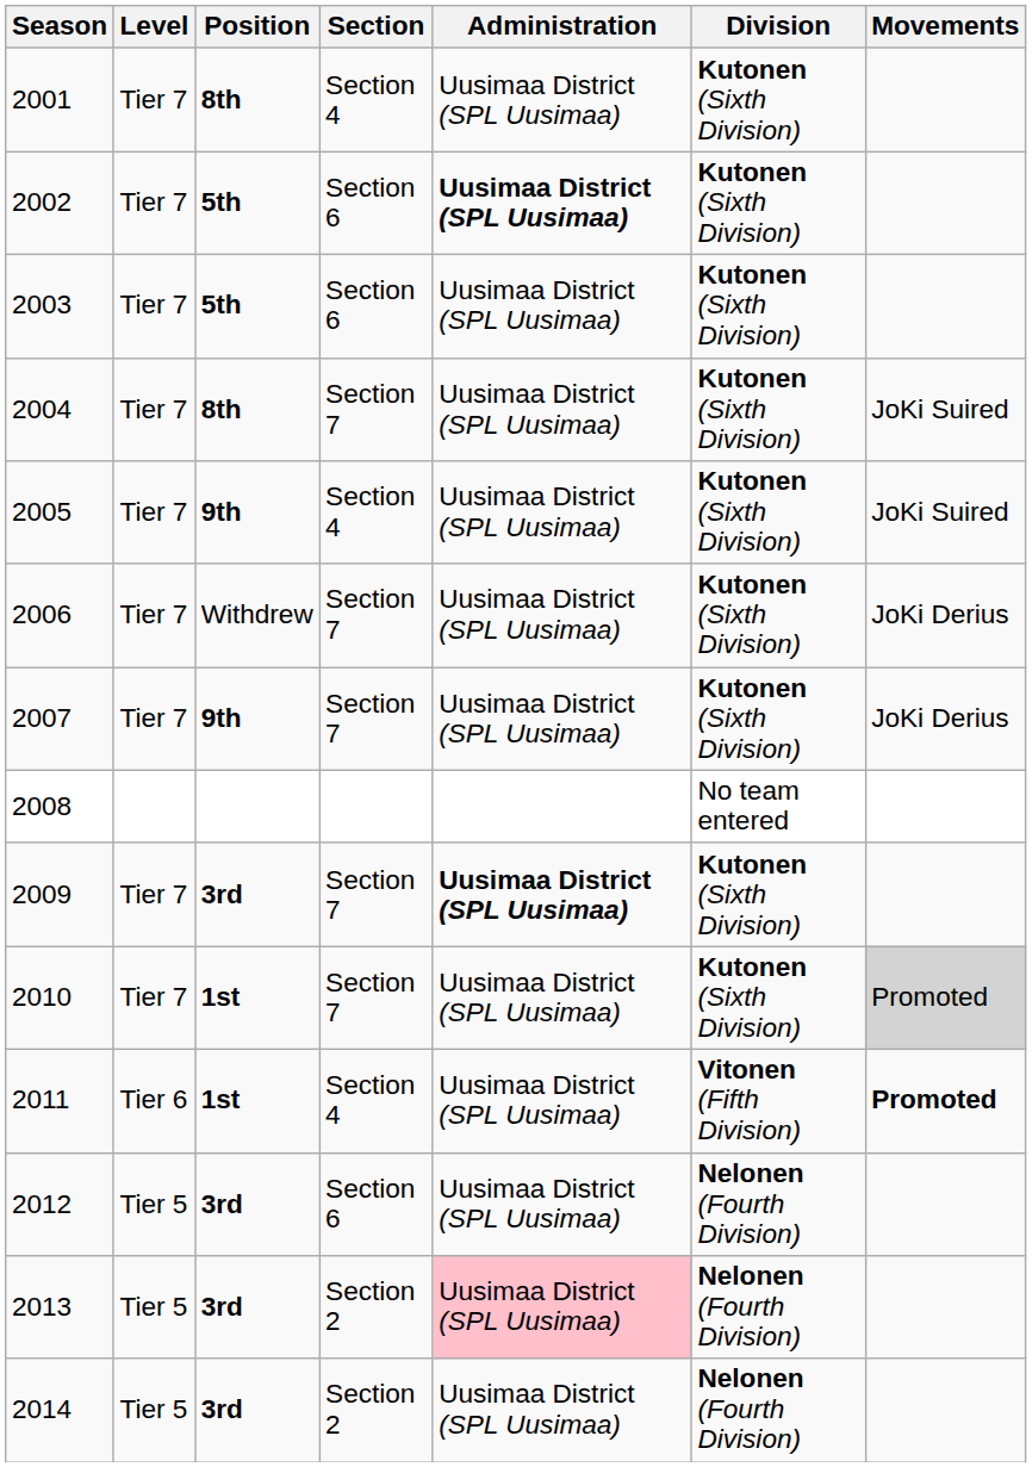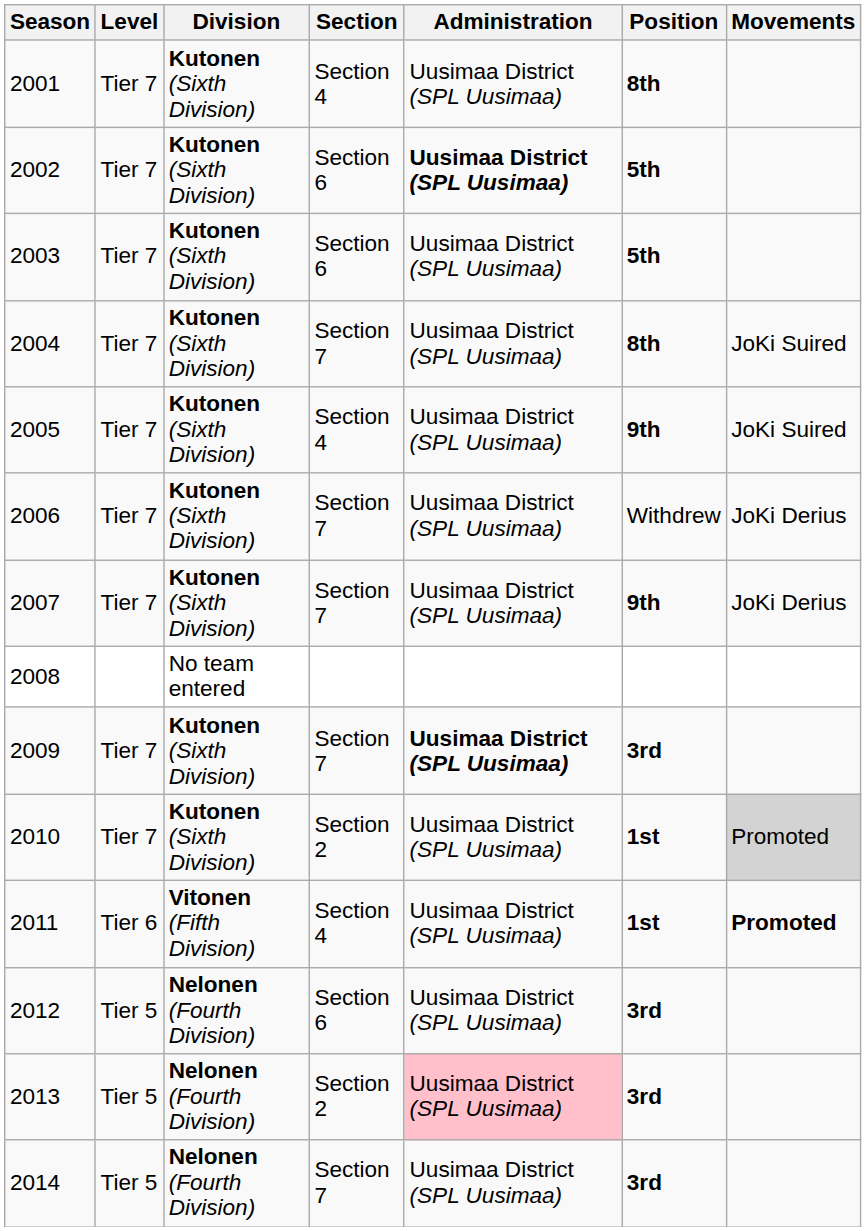 <table class="wikitable">
 <tr style="background:#f0f6fa;">
 <th>Season</th>
 <th>Level</th>
-<th>Position</th>
+<th>Division</th>
 <th>Section</th>
 <th>Administration</th>
-<th>Division</th>
+<th>Position</th>
 <th>Movements</th>
 </tr>
 <tr>
 <td>2001</td>
 <td>Tier 7</td>
-<td><strong>8th</strong></td>
+<td><strong>Kutonen</strong> <em>(Sixth Division)</em></td>
 <td>Section 4</td>
 <td>Uusimaa District <em>(SPL Uusimaa)</em></td>
-<td><strong>Kutonen</strong> <em>(Sixth Division)</em></td>
+<td><strong>8th</strong></td>
 <td></td>
 </tr>
 <tr>
 <td>2002</td>
 <td>Tier 7</td>
-<td><strong>5th</strong></td>
+<td><strong>Kutonen</strong> <em>(Sixth Division)</em></td>
 <td>Section 6</td>
 <td><strong>Uusimaa District <em>(SPL Uusimaa)</em></strong></td>
-<td><strong>Kutonen</strong> <em>(Sixth Division)</em></td>
+<td><strong>5th</strong></td>
 <td></td>
 </tr>
 <tr>
 <td>2003</td>
 <td>Tier 7</td>
-<td><strong>5th</strong></td>
+<td><strong>Kutonen</strong> <em>(Sixth Division)</em></td>
 <td>Section 6</td>
 <td>Uusimaa District <em>(SPL Uusimaa)</em></td>
-<td><strong>Kutonen</strong> <em>(Sixth Division)</em></td>
+<td><strong>5th</strong></td>
 <td></td>
 </tr>
 <tr>
 <td>2004</td>
 <td>Tier 7</td>
-<td><strong>8th</strong></td>
+<td><strong>Kutonen</strong> <em>(Sixth Division)</em></td>
 <td>Section 7</td>
 <td>Uusimaa District <em>(SPL Uusimaa)</em></td>
-<td><strong>Kutonen</strong> <em>(Sixth Division)</em></td>
+<td><strong>8th</strong></td>
 <td>JoKi Suired</td>
 </tr>
 <tr>
 <td>2005</td>
 <td>Tier 7</td>
-<td><strong>9th</strong></td>
+<td><strong>Kutonen</strong> <em>(Sixth Division)</em></td>
 <td>Section 4</td>
 <td>Uusimaa District <em>(SPL Uusimaa)</em></td>
-<td><strong>Kutonen</strong> <em>(Sixth Division)</em></td>
+<td><strong>9th</strong></td>
 <td>JoKi Suired</td>
 </tr>
 <tr>
 <td>2006</td>
 <td>Tier 7</td>
-<td>Withdrew</td>
+<td><strong>Kutonen</strong> <em>(Sixth Division)</em></td>
 <td>Section 7</td>
 <td>Uusimaa District <em>(SPL Uusimaa)</em></td>
-<td><strong>Kutonen</strong> <em>(Sixth Division)</em></td>
+<td>Withdrew</td>
 <td>JoKi Derius</td>
 </tr>
 <tr>
 <td>2007</td>
 <td>Tier 7</td>
-<td><strong>9th</strong></td>
+<td><strong>Kutonen</strong> <em>(Sixth Division)</em></td>
 <td>Section 7</td>
 <td>Uusimaa District <em>(SPL Uusimaa)</em></td>
-<td><strong>Kutonen</strong> <em>(Sixth Division)</em></td>
+<td><strong>9th</strong></td>
 <td>JoKi Derius</td>
 </tr>
 <tr>
 <td style="background:#FFFFFF;">2008</td>
 <td style="background:#FFFFFF;"></td>
+<td style="background:#FFFFFF;">No team entered</td>
 <td style="background:#FFFFFF;"></td>
 <td style="background:#FFFFFF;"></td>
 <td style="background:#FFFFFF;"></td>
-<td style="background:#FFFFFF;">No team entered</td>
 <td style="background:#FFFFFF;"></td>
 </tr>
 <tr>
 <td>2009</td>
 <td>Tier 7</td>
-<td><strong>3rd</strong></td>
+<td><strong>Kutonen</strong> <em>(Sixth Division)</em></td>
 <td>Section 7</td>
 <td><strong>Uusimaa District <em>(SPL Uusimaa)</em></strong></td>
-<td><strong>Kutonen</strong> <em>(Sixth Division)</em></td>
+<td><strong>3rd</strong></td>
 <td></td>
 </tr>
 <tr>
 <td>2010</td>
 <td>Tier 7</td>
+<td><strong>Kutonen</strong> <em>(Sixth Division)</em></td>
+<td>Section 2</td>
+<td>Uusimaa District <em>(SPL Uusimaa)</em></td>
 <td><strong>1st</strong></td>
-<td>Section 7</td>
-<td>Uusimaa District <em>(SPL Uusimaa)</em></td>
-<td><strong>Kutonen</strong> <em>(Sixth Division)</em></td>
 <td style="background: lightgrey;">Promoted</td>
 </tr>
 <tr>
 <td>2011</td>
 <td>Tier 6</td>
-<td><strong>1st</strong></td>
+<td><strong>Vitonen</strong> <em>(Fifth Division)</em></td>
 <td>Section 4</td>
 <td>Uusimaa District <em>(SPL Uusimaa)</em></td>
-<td><strong>Vitonen</strong> <em>(Fifth Division)</em></td>
+<td><strong>1st</strong></td>
 <td><strong>Promoted</strong></td>
 </tr>
 <tr>
 <td>2012</td>
 <td>Tier 5</td>
-<td><strong>3rd</strong></td>
+<td><strong>Nelonen</strong> <em>(Fourth Division)</em></td>
 <td>Section 6</td>
 <td>Uusimaa District <em>(SPL Uusimaa)</em></td>
-<td><strong>Nelonen</strong> <em>(Fourth Division)</em></td>
+<td><strong>3rd</strong></td>
 <td></td>
 </tr>
 <tr>
 <td>2013</td>
 <td>Tier 5</td>
-<td><strong>3rd</strong></td>
+<td><strong>Nelonen</strong> <em>(Fourth Division)</em></td>
 <td>Section 2</td>
 <td style="background: pink;">Uusimaa District <em>(SPL Uusimaa)</em></td>
-<td><strong>Nelonen</strong> <em>(Fourth Division)</em></td>
+<td><strong>3rd</strong></td>
 <td></td>
 </tr>
 <tr>
 <td>2014</td>
 <td>Tier 5</td>
+<td><strong>Nelonen</strong> <em>(Fourth Division)</em></td>
+<td>Section 7</td>
+<td>Uusimaa District <em>(SPL Uusimaa)</em></td>
 <td><strong>3rd</strong></td>
-<td>Section 2</td>
-<td>Uusimaa District <em>(SPL Uusimaa)</em></td>
-<td><strong>Nelonen</strong> <em>(Fourth Division)</em></td>
 <td></td>
 </tr>
 </table>
